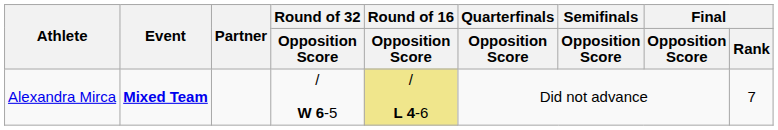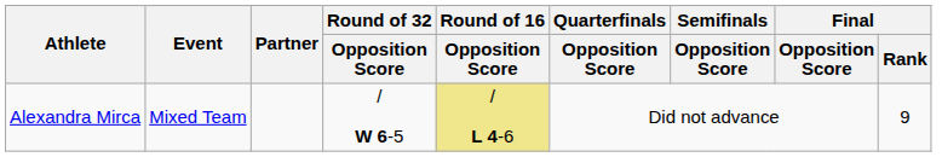 <table class="wikitable" border="1" style="font-size:90%">
 <tr>
 <th rowspan=2>Athlete</th>
 <th rowspan=2>Event</th>
 <th rowspan=2>Partner</th>
 <th>Round of 32</th>
 <th>Round of 16</th>
 <th>Quarterfinals</th>
 <th>Semifinals</th>
 <th colspan=2>Final</th>
 </tr>
 <tr>
 <th>Opposition<br>Score</th>
 <th>Opposition<br>Score</th>
 <th>Opposition<br>Score</th>
 <th>Opposition<br>Score</th>
 <th>Opposition<br>Score</th>
 <th>Rank</th>
 </tr>
 <tr>
 <td><a href='#'>Alexandra Mirca</a></td>
-<td><strong><a href='#'>Mixed Team</a></strong></td>
+<td><a href='#'>Mixed Team</a></td>
 <td></td>
 <td align=center>/ <br>  <br> <strong>W</strong> <strong>6</strong>-5</td>
 <td align=center style="background: khaki;">/ <br>  <br> <strong>L</strong> <strong>4</strong>-6</td>
 <td colspan=3 align=center>Did not advance</td>
-<td align=center>7</td>
+<td align=center>9</td>
 </tr>
 </table>
